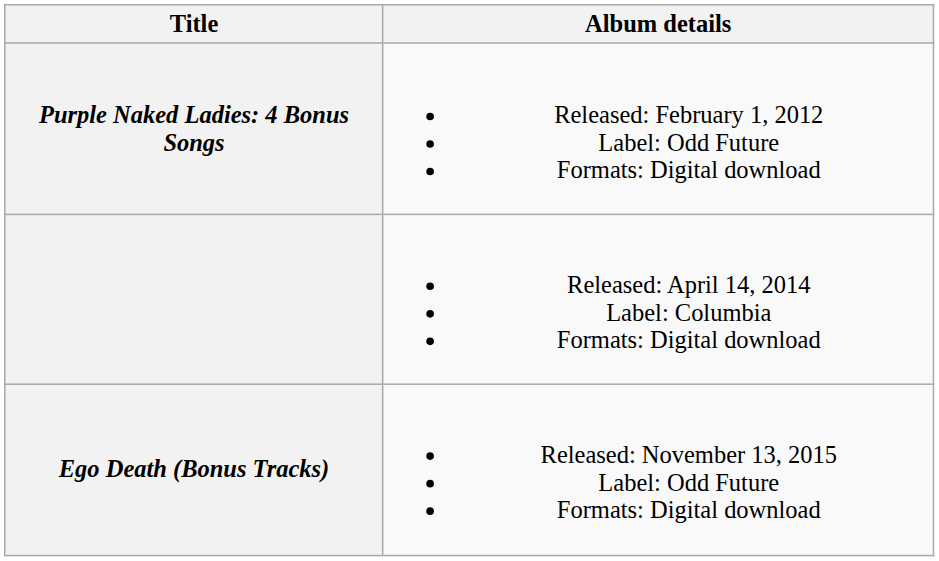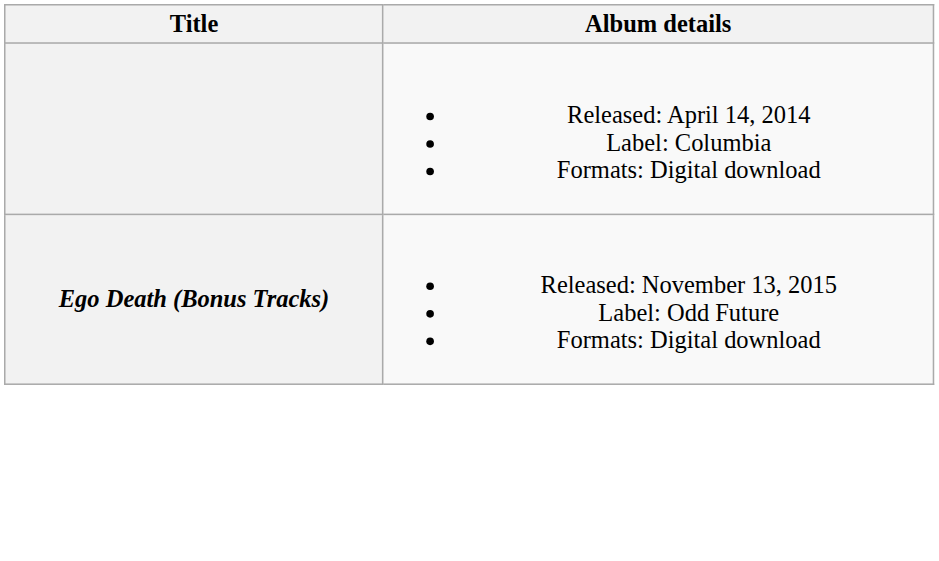 <table class="wikitable plainrowheaders" style="text-align:center;">
 <tr>
 <th scope="col" style="width:15em;">Title</th>
 <th scope="col" style="width:22em;">Album details</th>
-</tr>
-<tr>
-<th scope="row"><em>Purple Naked Ladies: 4 Bonus Songs</em></th>
-<td><br><ul><li>Released: February 1, 2012</li><li>Label: Odd Future</li><li>Formats: Digital download</li></ul></td>
 </tr>
 <tr>
 <th scope="row"></th>
 <td><br><ul><li>Released: April 14, 2014</li><li>Label: Columbia</li><li>Formats: Digital download</li></ul></td>
 </tr>
 <tr>
 <th scope="row"><em>Ego Death (Bonus Tracks)</em></th>
 <td><br><ul><li>Released: November 13, 2015</li><li>Label: Odd Future</li><li>Formats: Digital download</li></ul></td>
 </tr>
 </table>
